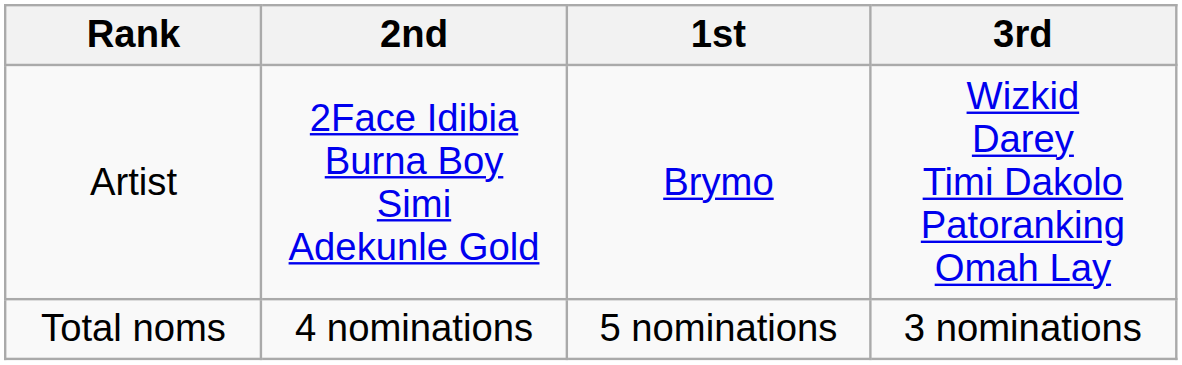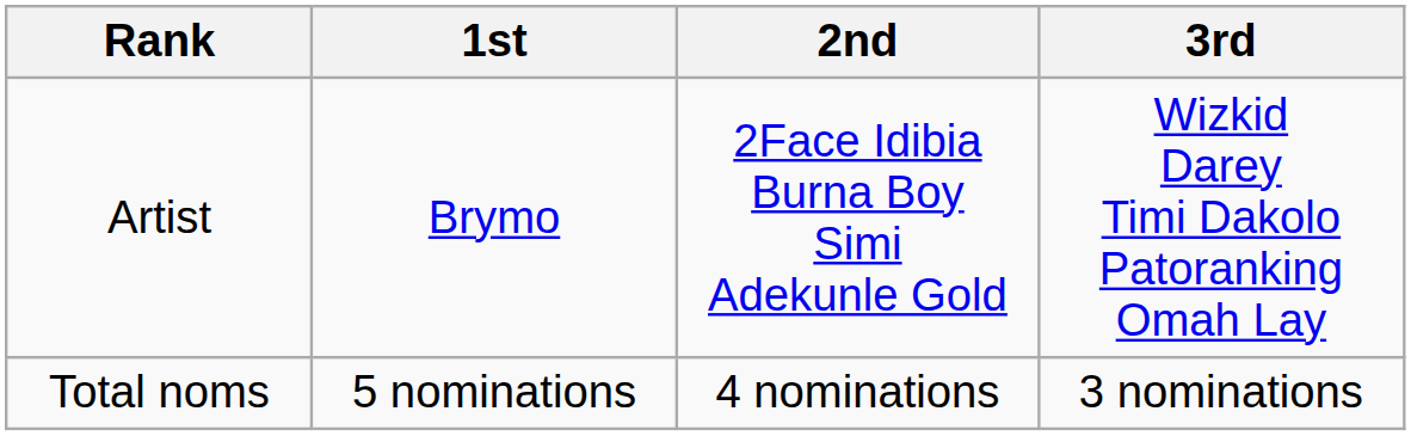 <table class="wikitable">
 <tr>
 <th style="width:100px;">Rank</th>
+<th style="width:120px;">1st</th>
 <th style="width:120px;">2nd</th>
-<th style="width:120px;">1st</th>
 <th style="width:120px;">3rd</th>
 </tr>
 <tr align=center>
 <td>Artist</td>
+<td><a href='#'>Brymo</a></td>
 <td><a href='#'>2Face Idibia</a><br><a href='#'>Burna Boy</a><br><a href='#'>Simi</a><br><a href='#'>Adekunle Gold</a></td>
-<td><a href='#'>Brymo</a></td>
 <td><a href='#'>Wizkid</a><br><a href='#'>Darey</a><br><a href='#'>Timi Dakolo</a><br><a href='#'>Patoranking</a><br><a href='#'>Omah Lay</a></td>
 </tr>
 <tr align=center>
 <td>Total noms</td>
+<td>5 nominations</td>
 <td>4 nominations</td>
-<td>5 nominations</td>
 <td>3 nominations</td>
 </tr>
 </table>
